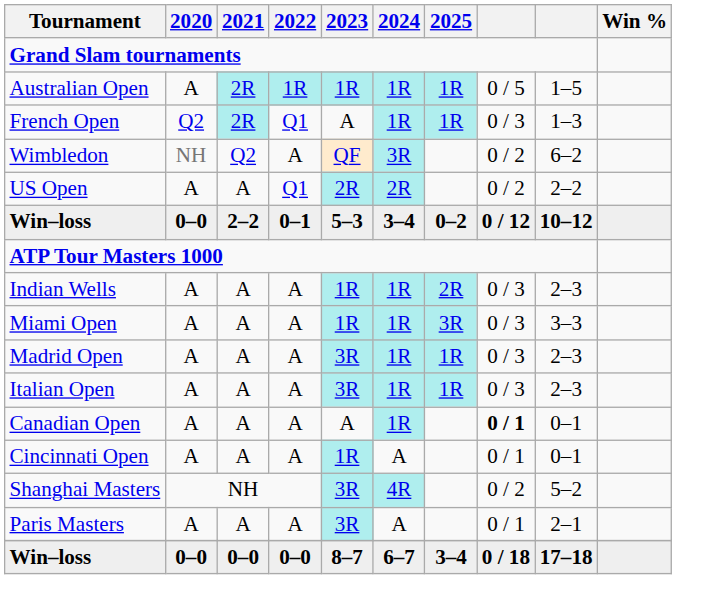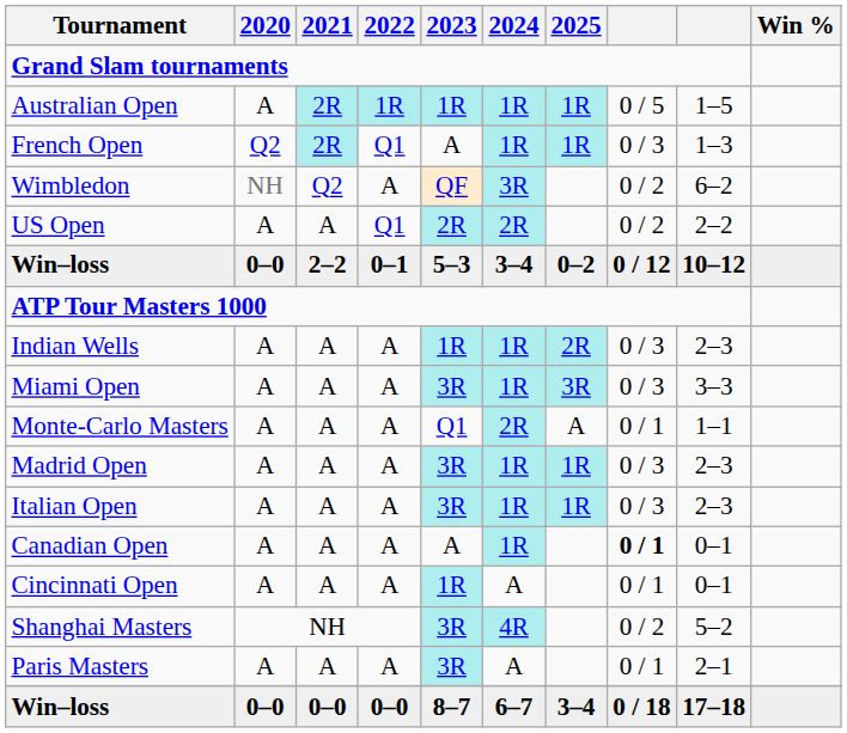 <table class=wikitable style=text-align:center>
 <tr>
 <th>Tournament</th>
 <th><a href='#'>2020</a></th>
 <th><a href='#'>2021</a></th>
 <th><a href='#'>2022</a></th>
 <th><a href='#'>2023</a></th>
 <th><a href='#'>2024</a></th>
 <th><a href='#'>2025</a></th>
 <th></th>
 <th></th>
 <th>Win %</th>
 </tr>
 <tr>
 <td colspan=9 align="left"><strong><a href='#'>Grand Slam tournaments</a></strong></td>
 </tr>
 <tr>
 <td align=left><a href='#'>Australian Open</a></td>
 <td>A</td>
 <td bgcolor=afeeee><a href='#'>2R</a></td>
 <td bgcolor=afeeee><a href='#'>1R</a></td>
 <td bgcolor=afeeee><a href='#'>1R</a></td>
 <td bgcolor=afeeee><a href='#'>1R</a></td>
 <td bgcolor=afeeee><a href='#'>1R</a></td>
 <td>0 / 5</td>
 <td>1–5</td>
 <td></td>
 </tr>
 <tr>
 <td align=left><a href='#'>French Open</a></td>
 <td><a href='#'>Q2</a></td>
 <td bgcolor=afeeee><a href='#'>2R</a></td>
 <td><a href='#'>Q1</a></td>
 <td>A</td>
 <td bgcolor=afeeee><a href='#'>1R</a></td>
 <td bgcolor=afeeee><a href='#'>1R</a></td>
 <td>0 / 3</td>
 <td>1–3</td>
 <td></td>
 </tr>
 <tr>
 <td align=left><a href='#'>Wimbledon</a></td>
 <td style=color:#767676>NH</td>
 <td><a href='#'>Q2</a></td>
 <td>A</td>
 <td bgcolor=ffebcd><a href='#'>QF</a></td>
 <td bgcolor=afeeee><a href='#'>3R</a></td>
 <td></td>
 <td>0 / 2</td>
 <td>6–2</td>
 <td></td>
 </tr>
 <tr>
 <td align=left><a href='#'>US Open</a></td>
 <td>A</td>
 <td>A</td>
 <td><a href='#'>Q1</a></td>
 <td bgcolor=afeeee><a href='#'>2R</a></td>
 <td bgcolor=afeeee><a href='#'>2R</a></td>
 <td></td>
 <td>0 / 2</td>
 <td>2–2</td>
 <td></td>
 </tr>
 <tr style=background:#efefef;font-weight:bold>
 <td align=left>Win–loss</td>
 <td>0–0</td>
 <td>2–2</td>
 <td>0–1</td>
 <td>5–3</td>
 <td>3–4</td>
 <td>0–2</td>
 <td>0 / 12</td>
 <td>10–12</td>
 <td></td>
 </tr>
 <tr>
 <td colspan=9 align=left><strong><a href='#'>ATP Tour Masters 1000</a></strong></td>
 </tr>
 <tr>
 <td align=left><a href='#'>Indian Wells</a></td>
 <td>A</td>
 <td>A</td>
 <td>A</td>
 <td bgcolor=afeeee><a href='#'>1R</a></td>
 <td bgcolor=afeeee><a href='#'>1R</a></td>
 <td bgcolor=afeeee><a href='#'>2R</a></td>
 <td>0 / 3</td>
 <td>2–3</td>
 <td></td>
 </tr>
 <tr>
 <td align=left><a href='#'>Miami Open</a></td>
 <td>A</td>
 <td>A</td>
 <td>A</td>
-<td bgcolor=afeeee><a href='#'>1R</a></td>
+<td bgcolor=afeeee><a href='#'>3R</a></td>
 <td bgcolor=afeeee><a href='#'>1R</a></td>
 <td bgcolor=afeeee><a href='#'>3R</a></td>
 <td>0 / 3</td>
 <td>3–3</td>
+<td></td>
+</tr>
+<tr>
+<td align=left><a href='#'>Monte-Carlo Masters</a></td>
+<td>A</td>
+<td>A</td>
+<td>A</td>
+<td><a href='#'>Q1</a></td>
+<td bgcolor=afeeee><a href='#'>2R</a></td>
+<td>A</td>
+<td>0 / 1</td>
+<td>1–1</td>
 <td></td>
 </tr>
 <tr>
 <td align=left><a href='#'>Madrid Open</a></td>
 <td>A</td>
 <td>A</td>
 <td>A</td>
 <td bgcolor=afeeee><a href='#'>3R</a></td>
 <td bgcolor=afeeee><a href='#'>1R</a></td>
 <td bgcolor=afeeee><a href='#'>1R</a></td>
 <td>0 / 3</td>
 <td>2–3</td>
 <td></td>
 </tr>
 <tr>
 <td align=left><a href='#'>Italian Open</a></td>
 <td>A</td>
 <td>A</td>
 <td>A</td>
 <td bgcolor=afeeee><a href='#'>3R</a></td>
 <td bgcolor=afeeee><a href='#'>1R</a></td>
 <td bgcolor=afeeee><a href='#'>1R</a></td>
 <td>0 / 3</td>
 <td>2–3</td>
 <td></td>
 </tr>
 <tr>
 <td align=left><a href='#'>Canadian Open</a></td>
 <td>A</td>
 <td>A</td>
 <td>A</td>
 <td>A</td>
 <td bgcolor=afeeee><a href='#'>1R</a></td>
 <td></td>
 <td><strong>0 / 1</strong></td>
 <td>0–1</td>
 <td></td>
 </tr>
 <tr>
 <td align=left><a href='#'>Cincinnati Open</a></td>
 <td>A</td>
 <td>A</td>
 <td>A</td>
 <td bgcolor=afeeee><a href='#'>1R</a></td>
 <td>A</td>
 <td></td>
 <td>0 / 1</td>
 <td>0–1</td>
 <td></td>
 </tr>
 <tr>
 <td align=left><a href='#'>Shanghai Masters</a></td>
 <td colspan=3>NH</td>
 <td bgcolor=afeeee><a href='#'>3R</a></td>
 <td bgcolor=afeeee><a href='#'>4R</a></td>
 <td></td>
 <td>0 / 2</td>
 <td>5–2</td>
 <td></td>
 </tr>
 <tr>
 <td align=left><a href='#'>Paris Masters</a></td>
 <td>A</td>
 <td>A</td>
 <td>A</td>
 <td bgcolor=afeeee><a href='#'>3R</a></td>
 <td>A</td>
 <td></td>
 <td>0 / 1</td>
 <td>2–1</td>
 <td></td>
 </tr>
 <tr>
 </tr>
 <tr style=background:#efefef;font-weight:bold>
 <td align=left>Win–loss</td>
 <td>0–0</td>
 <td>0–0</td>
 <td>0–0</td>
 <td>8–7</td>
 <td>6–7</td>
 <td>3–4</td>
 <td>0 / 18</td>
 <td>17–18</td>
 <td></td>
 </tr>
 </table>
